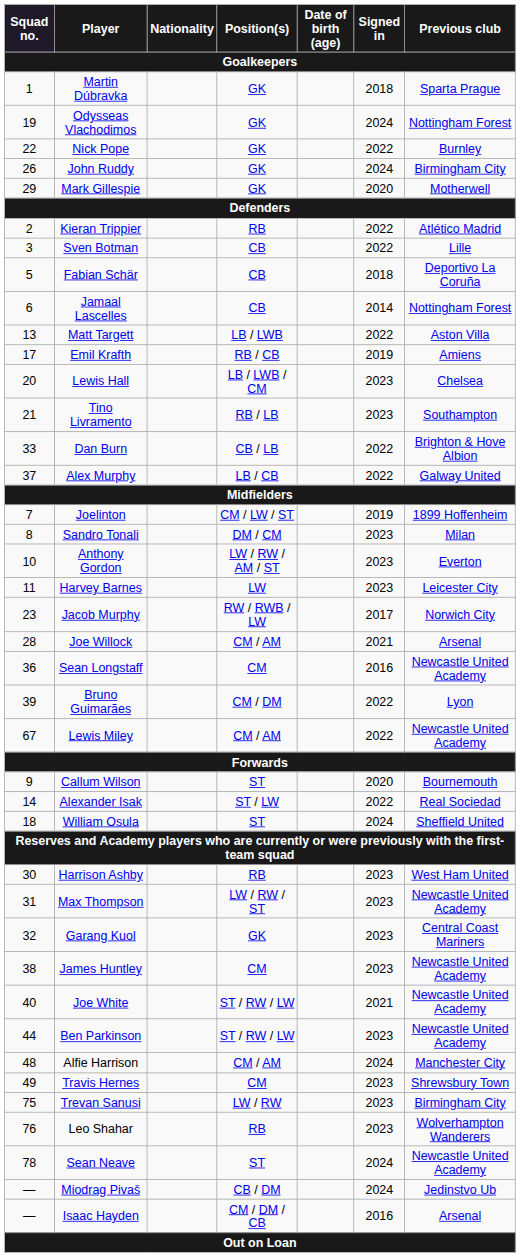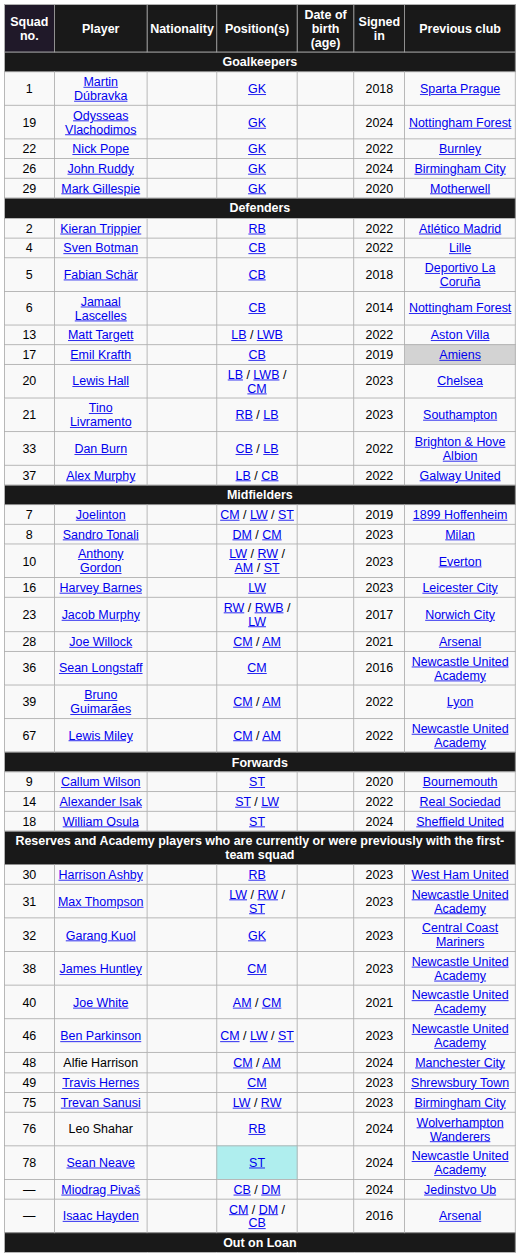 <table class="wikitable sortable" style="text-align:center;font-size:95%;width:100%">
 <tr>
 <th style="background:#201929;color:white;text-align:center">Squad no.</th>
 <th style="background:#191919;color:white;text-align:center">Player</th>
 <th style="background:#191919;color:white;text-align:center">Nationality</th>
 <th style="background:#191919;color:white;text-align:center">Position(s)</th>
 <th style="background:#191919;color:white;text-align:center">Date of birth (age)</th>
 <th style="background:#191919;color:white;text-align:center">Signed in</th>
 <th style="background:#191919;color:white;text-align:center">Previous club</th>
 </tr>
 <tr>
 <th colspan="8" style="background:#191919;color:white;text-align:center">Goalkeepers</th>
 </tr>
 <tr>
 <td>1</td>
 <td><a href='#'>Martin Dúbravka</a></td>
 <td></td>
 <td><a href='#'>GK</a></td>
 <td></td>
 <td>2018</td>
 <td> <a href='#'>Sparta Prague</a></td>
 </tr>
 <tr>
 <td>19</td>
 <td><a href='#'>Odysseas Vlachodimos</a></td>
 <td></td>
 <td><a href='#'>GK</a></td>
 <td></td>
 <td>2024</td>
 <td> <a href='#'>Nottingham Forest</a></td>
 </tr>
 <tr>
 <td>22</td>
 <td><a href='#'>Nick Pope</a></td>
 <td></td>
 <td><a href='#'>GK</a></td>
 <td></td>
 <td>2022</td>
 <td> <a href='#'>Burnley</a></td>
 </tr>
 <tr>
 <td>26</td>
 <td><a href='#'>John Ruddy</a></td>
 <td></td>
 <td><a href='#'>GK</a></td>
 <td></td>
 <td>2024</td>
 <td> <a href='#'>Birmingham City</a></td>
 </tr>
 <tr>
 <td>29</td>
 <td><a href='#'>Mark Gillespie</a></td>
 <td></td>
 <td><a href='#'>GK</a></td>
 <td></td>
 <td>2020</td>
 <td> <a href='#'>Motherwell</a></td>
 </tr>
 <tr>
 <th colspan="8" style="background:#191919;color:white;text-align:center">Defenders</th>
 </tr>
 <tr>
 <td>2</td>
 <td><a href='#'>Kieran Trippier</a></td>
 <td></td>
 <td><a href='#'>RB</a></td>
 <td></td>
 <td>2022</td>
 <td> <a href='#'>Atlético Madrid</a></td>
 </tr>
 <tr>
-<td>3</td>
+<td>4</td>
 <td><a href='#'>Sven Botman</a></td>
 <td></td>
 <td><a href='#'>CB</a></td>
 <td></td>
 <td>2022</td>
 <td> <a href='#'>Lille</a></td>
 </tr>
 <tr>
 <td>5</td>
 <td><a href='#'>Fabian Schär</a></td>
 <td></td>
 <td><a href='#'>CB</a></td>
 <td></td>
 <td>2018</td>
 <td> <a href='#'>Deportivo La Coruña</a></td>
 </tr>
 <tr>
 <td>6</td>
 <td><a href='#'>Jamaal Lascelles</a></td>
 <td></td>
 <td><a href='#'>CB</a></td>
 <td></td>
 <td>2014</td>
 <td> <a href='#'>Nottingham Forest</a></td>
 </tr>
 <tr>
 <td>13</td>
 <td><a href='#'>Matt Targett</a></td>
 <td></td>
 <td><a href='#'>LB</a> / <a href='#'>LWB</a></td>
 <td></td>
 <td>2022</td>
 <td> <a href='#'>Aston Villa</a></td>
 </tr>
 <tr>
 <td>17</td>
 <td><a href='#'>Emil Krafth</a></td>
 <td></td>
-<td><a href='#'>RB</a> / <a href='#'>CB</a></td>
+<td><a href='#'>CB</a></td>
 <td></td>
 <td>2019</td>
-<td> <a href='#'>Amiens</a></td>
+<td style="background: lightgrey;"> <a href='#'>Amiens</a></td>
 </tr>
 <tr>
 <td>20</td>
 <td><a href='#'>Lewis Hall</a></td>
 <td></td>
 <td><a href='#'>LB</a> / <a href='#'>LWB</a> / <a href='#'>CM</a></td>
 <td></td>
 <td>2023</td>
 <td> <a href='#'>Chelsea</a></td>
 </tr>
 <tr>
 <td>21</td>
 <td><a href='#'>Tino Livramento</a></td>
 <td></td>
 <td><a href='#'>RB</a> / <a href='#'>LB</a></td>
 <td></td>
 <td>2023</td>
 <td> <a href='#'>Southampton</a></td>
 </tr>
 <tr>
 <td>33</td>
 <td><a href='#'>Dan Burn</a></td>
 <td></td>
 <td><a href='#'>CB</a> / <a href='#'>LB</a></td>
 <td></td>
 <td>2022</td>
 <td> <a href='#'>Brighton & Hove Albion</a></td>
 </tr>
 <tr>
 <td>37</td>
 <td><a href='#'>Alex Murphy</a></td>
 <td></td>
 <td><a href='#'>LB</a> / <a href='#'>CB</a></td>
 <td></td>
 <td>2022</td>
 <td> <a href='#'>Galway United</a></td>
 </tr>
 <tr>
 <th colspan="8" style="background:#191919;color:white;text-align:center">Midfielders</th>
 </tr>
 <tr>
 <td>7</td>
 <td><a href='#'>Joelinton</a></td>
 <td></td>
 <td><a href='#'>CM</a> / <a href='#'>LW</a> / <a href='#'>ST</a></td>
 <td></td>
 <td>2019</td>
 <td> <a href='#'>1899 Hoffenheim</a></td>
 </tr>
 <tr>
 <td>8</td>
 <td><a href='#'>Sandro Tonali</a></td>
 <td></td>
 <td><a href='#'>DM</a> / <a href='#'>CM</a></td>
 <td></td>
 <td>2023</td>
 <td> <a href='#'>Milan</a></td>
 </tr>
 <tr>
 <td>10</td>
 <td><a href='#'>Anthony Gordon</a></td>
 <td></td>
 <td><a href='#'>LW</a> / <a href='#'>RW</a> / <a href='#'>AM</a> / <a href='#'>ST</a></td>
 <td></td>
 <td>2023</td>
 <td> <a href='#'>Everton</a></td>
 </tr>
 <tr>
-<td>11</td>
+<td>16</td>
 <td><a href='#'>Harvey Barnes</a></td>
 <td></td>
 <td><a href='#'>LW</a></td>
 <td></td>
 <td>2023</td>
 <td> <a href='#'>Leicester City</a></td>
 </tr>
 <tr>
 <td>23</td>
 <td><a href='#'>Jacob Murphy</a></td>
 <td></td>
 <td><a href='#'>RW</a> / <a href='#'>RWB</a> / <a href='#'>LW</a></td>
 <td></td>
 <td>2017</td>
 <td> <a href='#'>Norwich City</a></td>
 </tr>
 <tr>
 <td>28</td>
 <td><a href='#'>Joe Willock</a></td>
 <td></td>
 <td><a href='#'>CM</a> / <a href='#'>AM</a></td>
 <td></td>
 <td>2021</td>
 <td> <a href='#'>Arsenal</a></td>
 </tr>
 <tr>
 <td>36</td>
 <td><a href='#'>Sean Longstaff</a></td>
 <td></td>
 <td><a href='#'>CM</a></td>
 <td></td>
 <td>2016</td>
 <td> <a href='#'>Newcastle United Academy</a></td>
 </tr>
 <tr>
 <td>39</td>
 <td><a href='#'>Bruno Guimarães</a></td>
 <td></td>
-<td><a href='#'>CM</a> / <a href='#'>DM</a></td>
+<td><a href='#'>CM</a> / <a href='#'>AM</a></td>
 <td></td>
 <td>2022</td>
 <td> <a href='#'>Lyon</a></td>
 </tr>
 <tr>
 <td>67</td>
 <td><a href='#'>Lewis Miley</a></td>
 <td></td>
 <td><a href='#'>CM</a> / <a href='#'>AM</a></td>
 <td></td>
 <td>2022</td>
 <td> <a href='#'>Newcastle United Academy</a></td>
 </tr>
 <tr>
 <th colspan="8" style="background:#191919;color:white;text-align:center">Forwards</th>
 </tr>
 <tr>
 <td>9</td>
 <td><a href='#'>Callum Wilson</a></td>
 <td></td>
 <td><a href='#'>ST</a></td>
 <td></td>
 <td>2020</td>
 <td> <a href='#'>Bournemouth</a></td>
 </tr>
 <tr>
 <td>14</td>
 <td><a href='#'>Alexander Isak</a></td>
 <td></td>
 <td><a href='#'>ST</a> / <a href='#'>LW</a></td>
 <td></td>
 <td>2022</td>
 <td> <a href='#'>Real Sociedad</a></td>
 </tr>
 <tr>
 <td>18</td>
 <td><a href='#'>William Osula</a></td>
 <td></td>
 <td><a href='#'>ST</a></td>
 <td></td>
 <td>2024</td>
 <td> <a href='#'>Sheffield United</a></td>
 </tr>
 <tr>
 <th colspan="8" style="background:#191919;color:white;text-align:center">Reserves and Academy players who are currently or were previously with the first-team squad</th>
 </tr>
 <tr>
 <td>30</td>
 <td><a href='#'>Harrison Ashby</a></td>
 <td></td>
 <td><a href='#'>RB</a></td>
 <td></td>
 <td>2023</td>
 <td> <a href='#'>West Ham United</a></td>
 </tr>
 <tr>
 <td>31</td>
 <td><a href='#'>Max Thompson</a></td>
 <td></td>
 <td><a href='#'>LW</a> / <a href='#'>RW</a> / <a href='#'>ST</a></td>
 <td></td>
 <td>2023</td>
 <td> <a href='#'>Newcastle United Academy</a></td>
 </tr>
 <tr>
 <td>32</td>
 <td><a href='#'>Garang Kuol</a></td>
 <td></td>
 <td><a href='#'>GK</a></td>
 <td></td>
 <td>2023</td>
 <td> <a href='#'>Central Coast Mariners</a></td>
 </tr>
 <tr>
 <td>38</td>
 <td><a href='#'>James Huntley</a></td>
 <td></td>
 <td><a href='#'>CM</a></td>
 <td></td>
 <td>2023</td>
 <td> <a href='#'>Newcastle United Academy</a></td>
 </tr>
 <tr>
 <td>40</td>
 <td><a href='#'>Joe White</a></td>
 <td></td>
-<td><a href='#'>ST</a> / <a href='#'>RW</a> / <a href='#'>LW</a></td>
+<td><a href='#'>AM</a> / <a href='#'>CM</a></td>
 <td></td>
 <td>2021</td>
 <td> <a href='#'>Newcastle United Academy</a></td>
 </tr>
 <tr>
-<td>44</td>
+<td>46</td>
 <td><a href='#'>Ben Parkinson</a></td>
 <td></td>
-<td><a href='#'>ST</a> / <a href='#'>RW</a> / <a href='#'>LW</a></td>
+<td><a href='#'>CM</a> / <a href='#'>LW</a> / <a href='#'>ST</a></td>
 <td></td>
 <td>2023</td>
 <td> <a href='#'>Newcastle United Academy</a></td>
 </tr>
 <tr>
 <td>48</td>
 <td>Alfie Harrison</td>
 <td></td>
 <td><a href='#'>CM</a> / <a href='#'>AM</a></td>
 <td></td>
 <td>2024</td>
 <td> <a href='#'>Manchester City</a></td>
 </tr>
 <tr>
 <td>49</td>
 <td><a href='#'>Travis Hernes</a></td>
 <td></td>
 <td><a href='#'>CM</a></td>
 <td></td>
 <td>2023</td>
 <td> <a href='#'>Shrewsbury Town</a></td>
 </tr>
 <tr>
 <td>75</td>
 <td><a href='#'>Trevan Sanusi</a></td>
 <td></td>
 <td><a href='#'>LW</a> / <a href='#'>RW</a></td>
 <td></td>
 <td>2023</td>
 <td> <a href='#'>Birmingham City</a></td>
 </tr>
 <tr>
 <td>76</td>
 <td>Leo Shahar</td>
 <td></td>
 <td><a href='#'>RB</a></td>
 <td></td>
-<td>2023</td>
+<td>2024</td>
 <td> <a href='#'>Wolverhampton Wanderers</a></td>
 </tr>
 <tr>
 <td>78</td>
 <td><a href='#'>Sean Neave</a></td>
 <td></td>
-<td><a href='#'>ST</a></td>
+<td style="background: paleturquoise;"><a href='#'>ST</a></td>
 <td></td>
 <td>2024</td>
 <td> <a href='#'>Newcastle United Academy</a></td>
 </tr>
 <tr>
 <td>—</td>
 <td><a href='#'>Miodrag Pivaš</a></td>
 <td></td>
 <td><a href='#'>CB</a> / <a href='#'>DM</a></td>
 <td></td>
 <td>2024</td>
 <td> <a href='#'>Jedinstvo Ub</a></td>
 </tr>
 <tr>
 <td>—</td>
 <td><a href='#'>Isaac Hayden</a></td>
 <td></td>
 <td><a href='#'>CM</a> / <a href='#'>DM</a> / <a href='#'>CB</a></td>
 <td></td>
 <td>2016</td>
 <td> <a href='#'>Arsenal</a></td>
 </tr>
 <tr>
 <th colspan="8" style="background:#191919;color:white;text-align:center">Out on Loan</th>
 </tr>
 </table>
